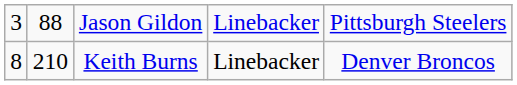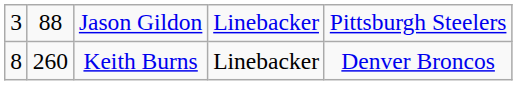 <table class="wikitable" style="text-align:center">
 <tr>
 <td>3</td>
 <td>88</td>
 <td><a href='#'>Jason Gildon</a></td>
 <td><a href='#'>Linebacker</a></td>
 <td><a href='#'>Pittsburgh Steelers</a></td>
 </tr>
 <tr>
 <td>8</td>
-<td>210</td>
+<td>260</td>
 <td><a href='#'>Keith Burns</a></td>
 <td>Linebacker</td>
 <td><a href='#'>Denver Broncos</a></td>
 </tr>
 </table>
